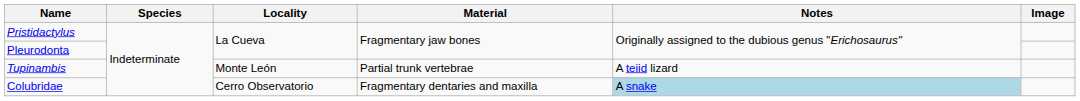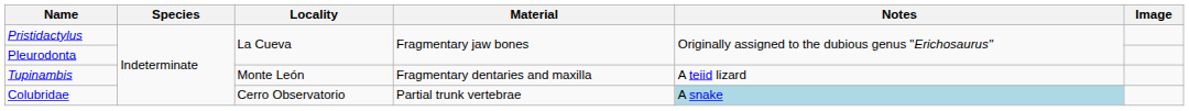 <table class="wikitable" align="center" width="75%">
 <tr>
 <th>Name</th>
 <th>Species</th>
 <th>Locality</th>
 <th>Material</th>
 <th>Notes</th>
 <th>Image</th>
 </tr>
 <tr>
 <td><em><a href='#'>Pristidactylus</a></em></td>
 <td rowspan="4">Indeterminate</td>
 <td rowspan="2">La Cueva</td>
 <td rowspan="2">Fragmentary jaw bones</td>
 <td rowspan="2">Originally assigned to the dubious genus "<em>Erichosaurus"</em></td>
 <td></td>
 </tr>
 <tr>
 <td><a href='#'>Pleurodonta</a></td>
 <td></td>
 </tr>
 <tr>
 <td><em><a href='#'>Tupinambis</a></em></td>
 <td>Monte León</td>
-<td>Partial trunk vertebrae</td>
+<td>Fragmentary dentaries and maxilla</td>
 <td>A <a href='#'>teiid</a> lizard</td>
 <td></td>
 </tr>
 <tr>
 <td><a href='#'>Colubridae</a></td>
 <td>Cerro Observatorio</td>
-<td>Fragmentary dentaries and maxilla</td>
+<td>Partial trunk vertebrae</td>
 <td style="background: lightblue;">A <a href='#'>snake</a></td>
 <td></td>
 </tr>
 </table>
